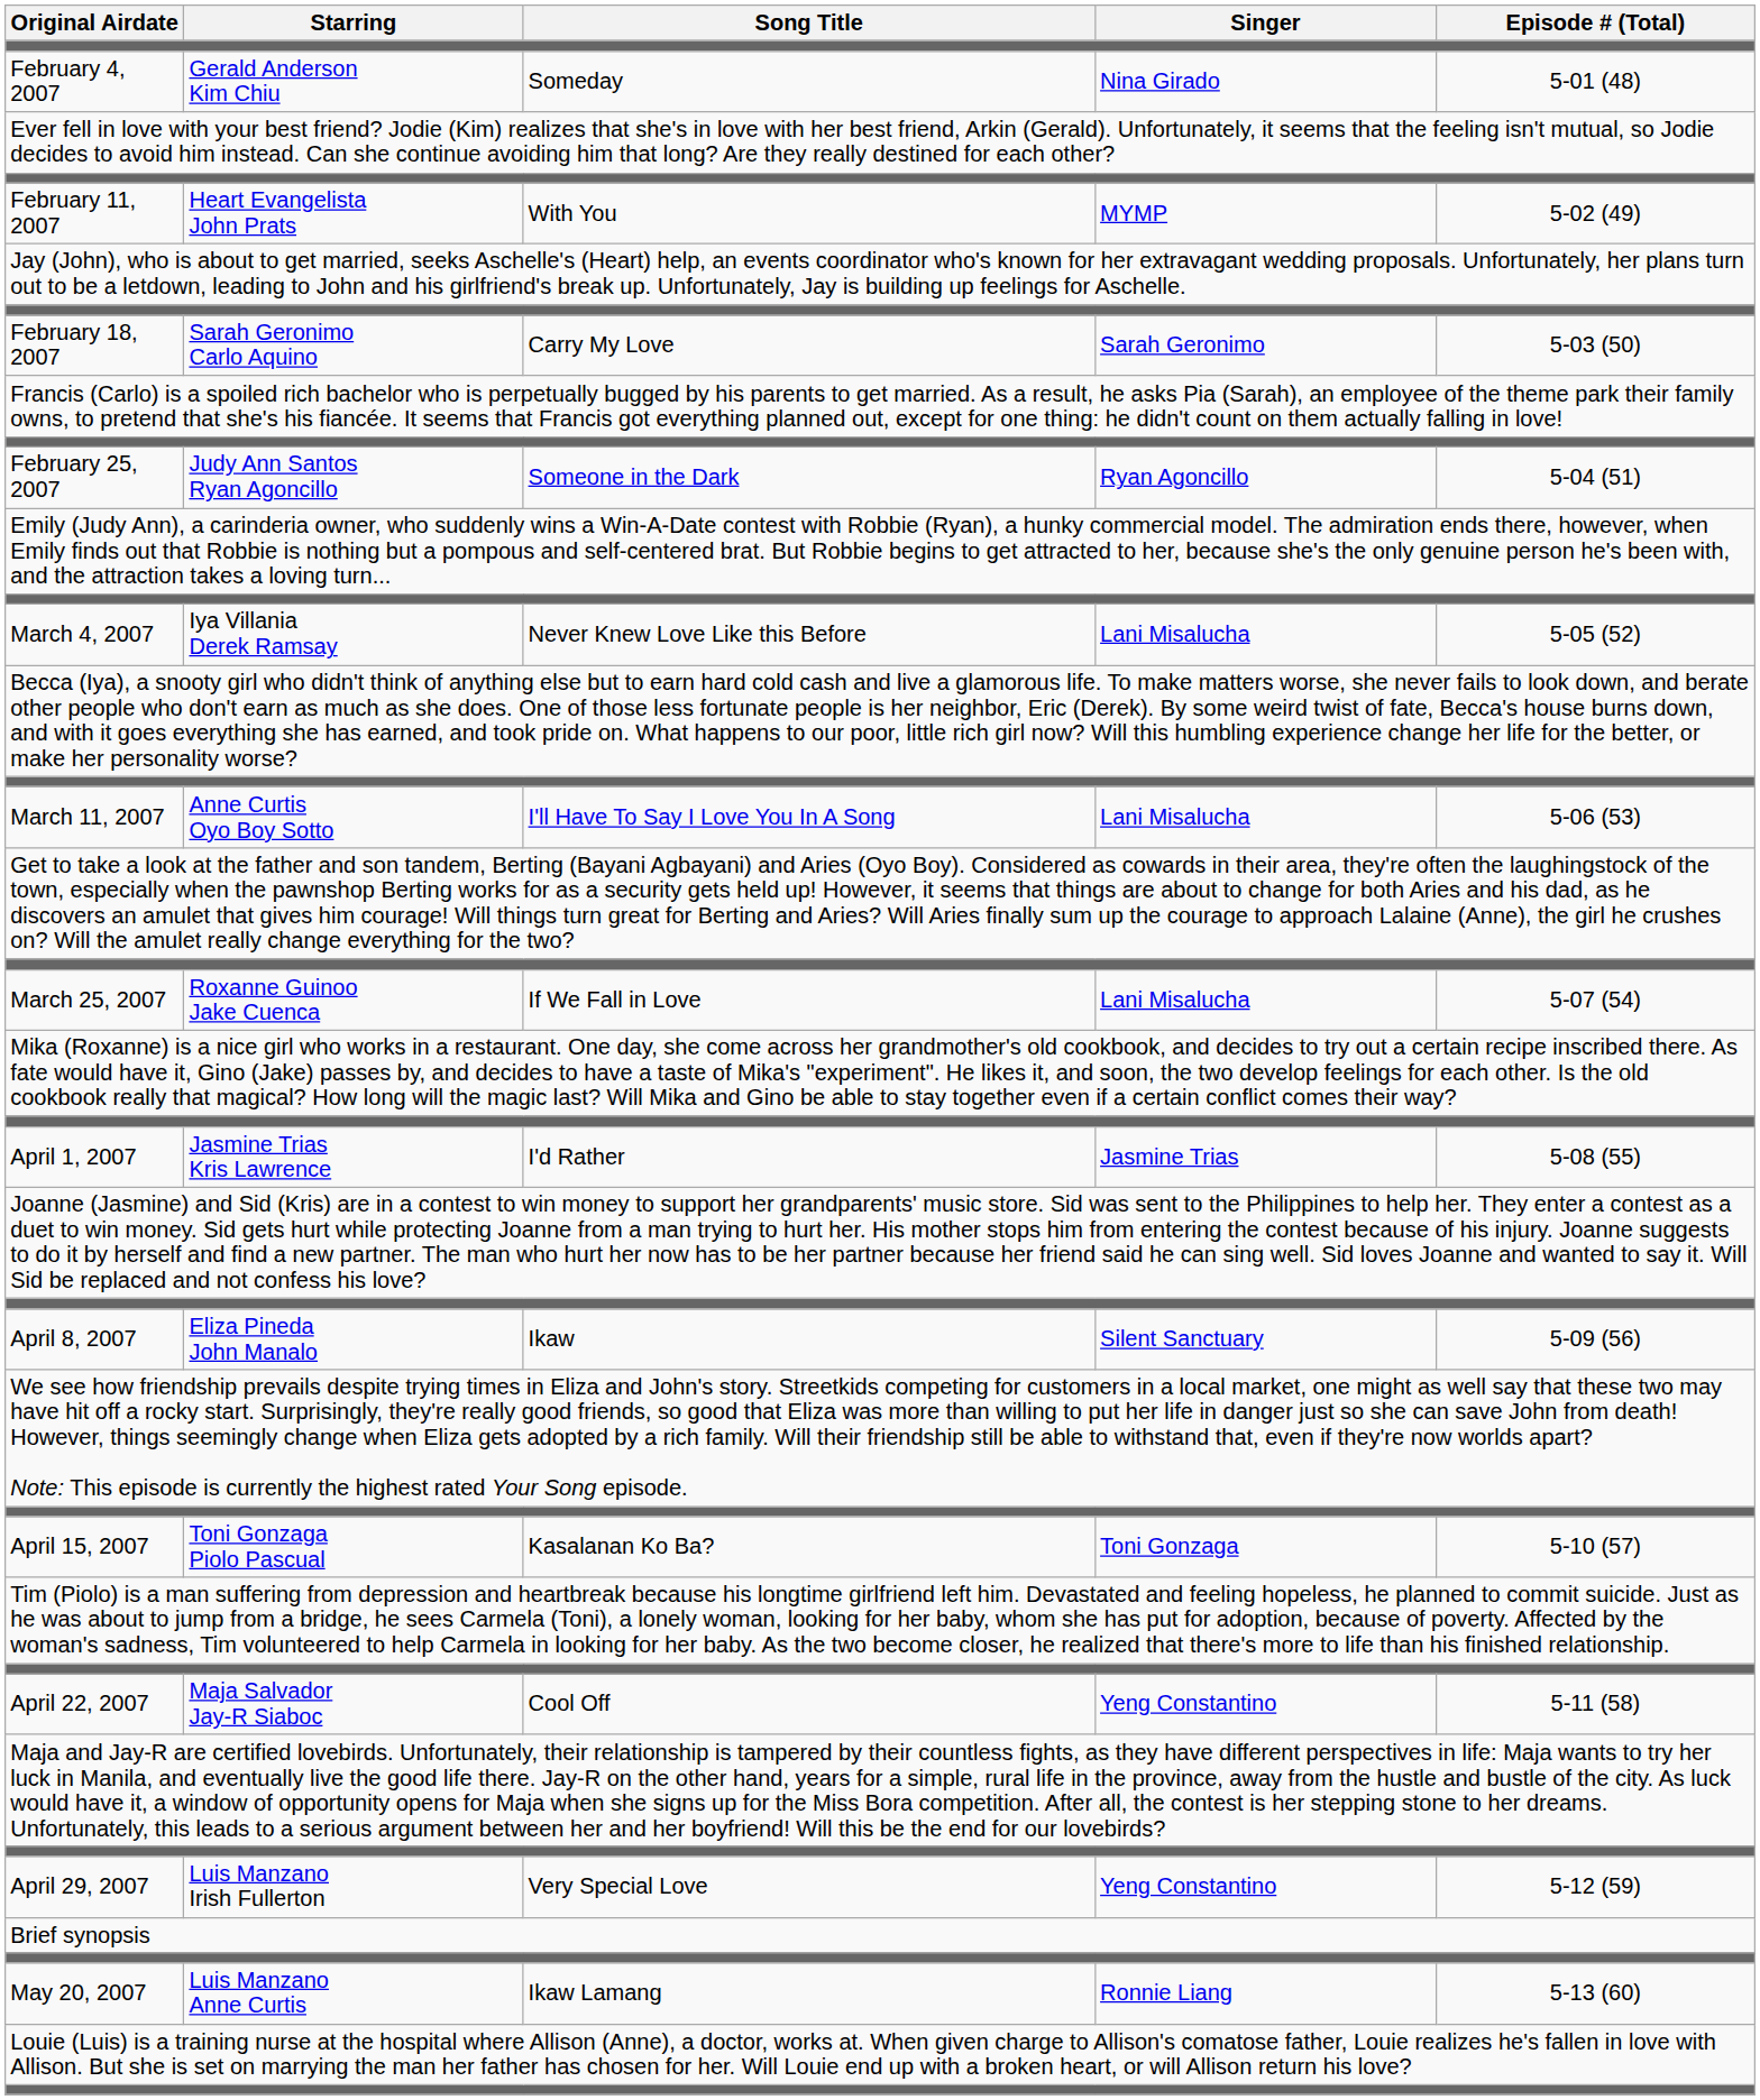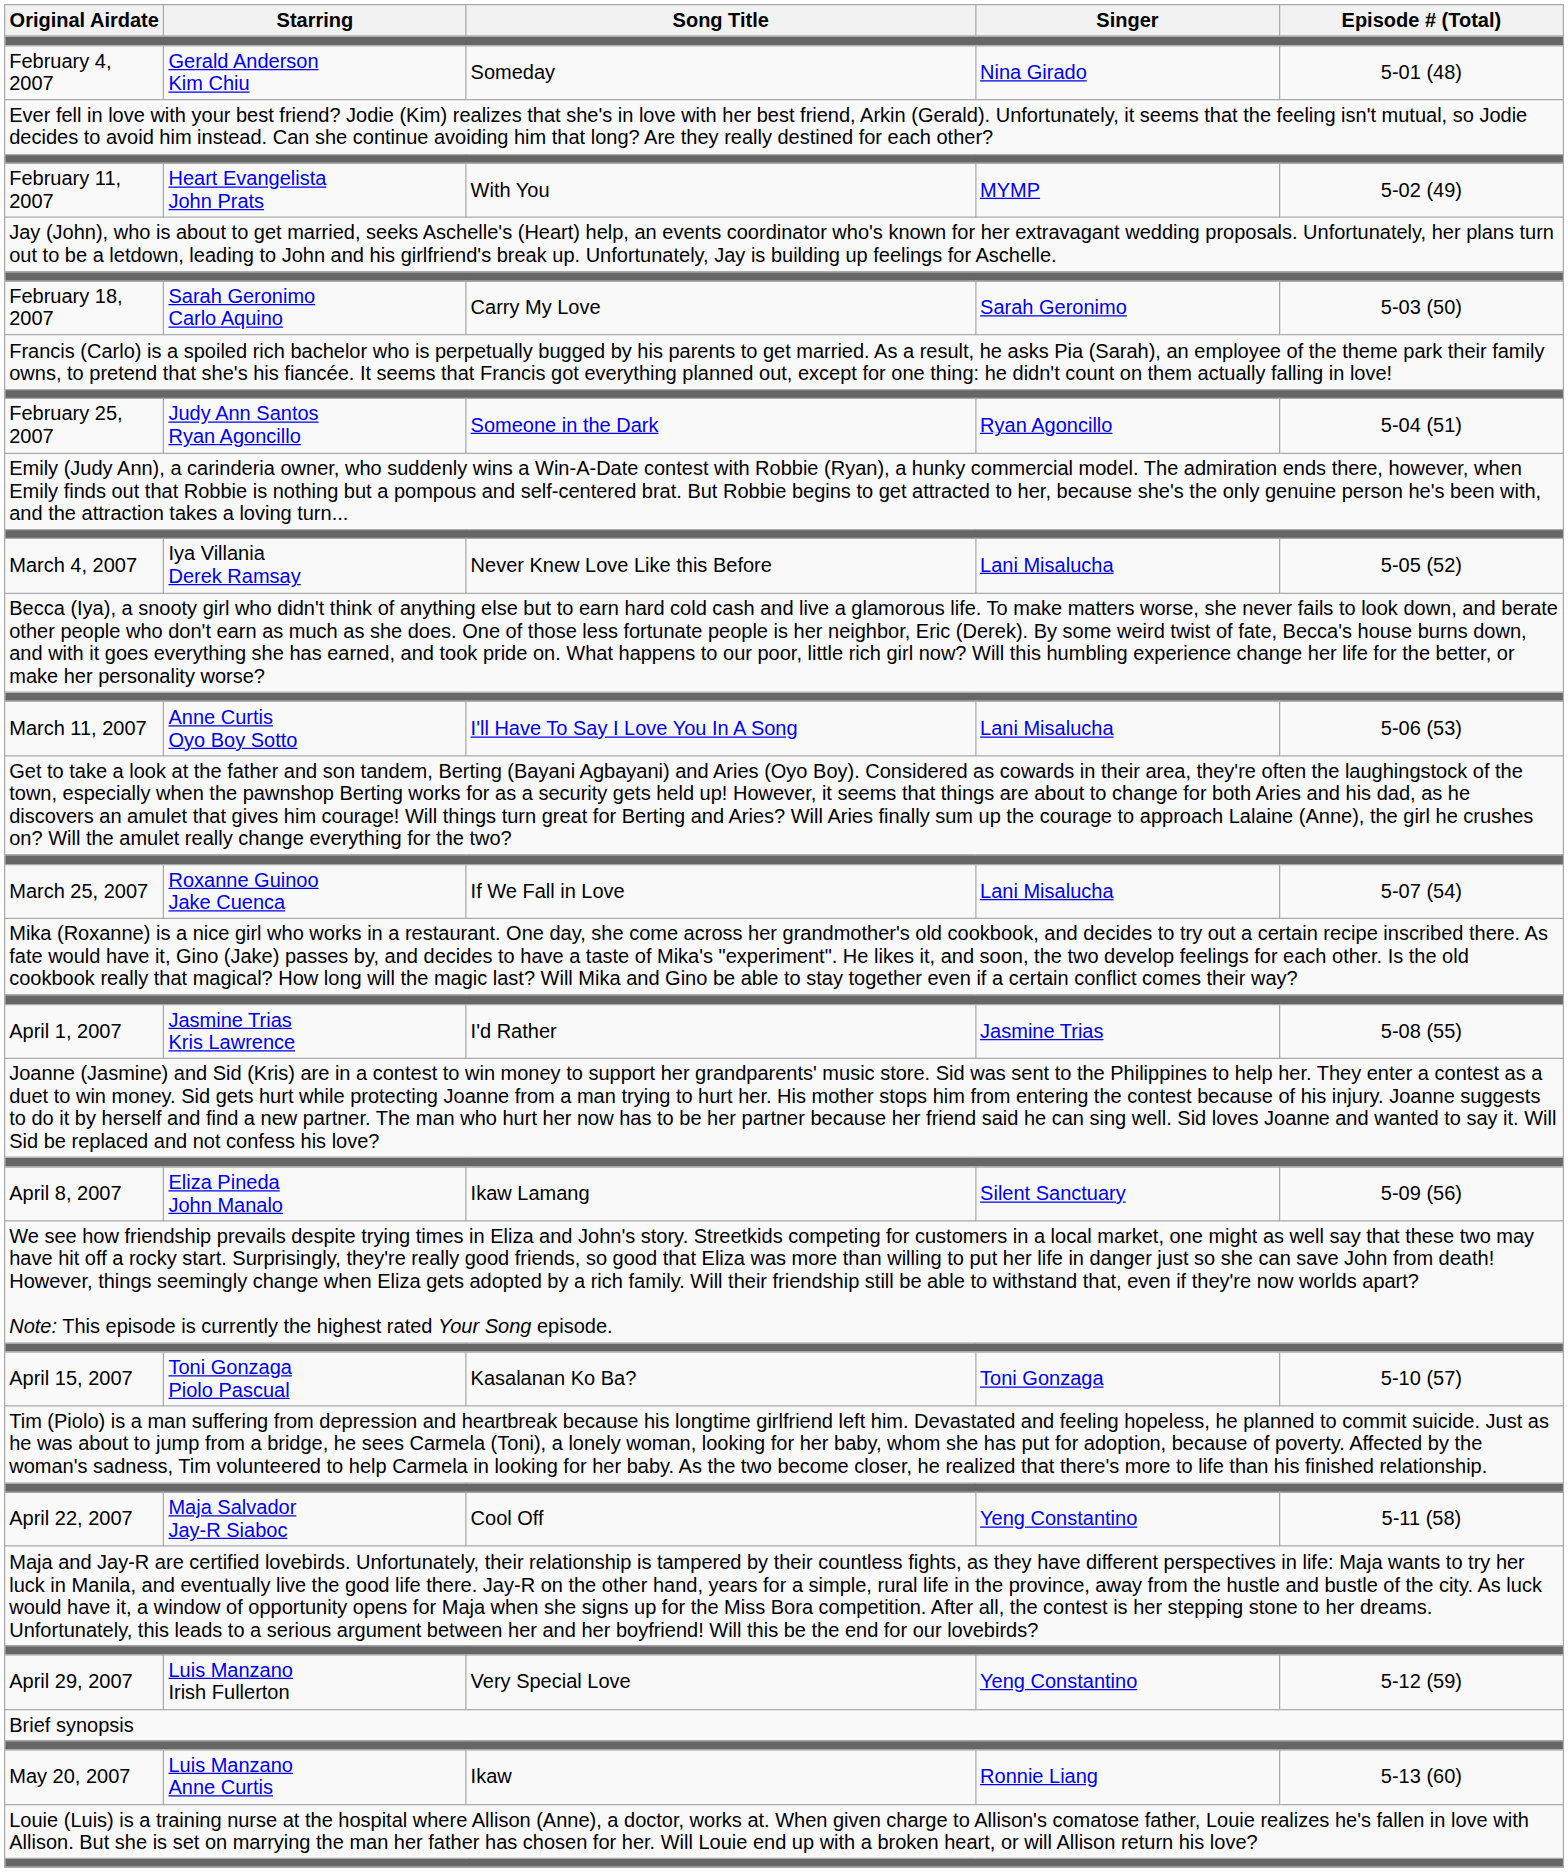 <table class="wikitable">
 <tr>
 <th width=120px>Original Airdate</th>
 <th>Starring</th>
 <th>Song Title</th>
 <th>Singer</th>
 <th>Episode # (Total)</th>
 </tr>
 <tr bgcolor="#666">
 <td colspan="6"></td>
 </tr>
 <tr>
 <td>February 4, 2007</td>
 <td><a href='#'>Gerald Anderson</a><br><a href='#'>Kim Chiu</a><br></td>
 <td>Someday</td>
 <td><a href='#'>Nina Girado</a></td>
 <td align="center">5-01 (48)</td>
 </tr>
 <tr>
 <td colspan="5">Ever fell in love with your best friend? Jodie (Kim) realizes that she's in love with her best friend, Arkin (Gerald). Unfortunately, it seems that the feeling isn't mutual, so Jodie decides to avoid him instead. Can she continue avoiding him that long? Are they really destined for each other?</td>
 </tr>
 <tr bgcolor="#666">
 <td colspan="6"></td>
 </tr>
 <tr>
 <td>February 11, 2007</td>
 <td><a href='#'>Heart Evangelista</a><br><a href='#'>John Prats</a></td>
 <td>With You</td>
 <td><a href='#'>MYMP</a></td>
 <td align="center">5-02 (49)</td>
 </tr>
 <tr>
 <td colspan="5">Jay (John), who is about to get married, seeks Aschelle's (Heart) help, an events coordinator who's known for her extravagant wedding proposals. Unfortunately, her plans turn out to be a letdown, leading to John and his girlfriend's break up. Unfortunately, Jay is building up feelings for Aschelle.</td>
 </tr>
 <tr bgcolor="#666">
 <td colspan="6"></td>
 </tr>
 <tr>
 <td>February 18, 2007</td>
 <td><a href='#'>Sarah Geronimo</a><br><a href='#'>Carlo Aquino</a></td>
 <td>Carry My Love</td>
 <td><a href='#'>Sarah Geronimo</a></td>
 <td align="center">5-03 (50)</td>
 </tr>
 <tr>
 <td colspan="5">Francis (Carlo) is a spoiled rich bachelor who is perpetually bugged by his parents to get married. As a result, he asks Pia (Sarah), an employee of the theme park their family owns, to pretend that she's his fiancée. It seems that Francis got everything planned out, except for one thing: he didn't count on them actually falling in love!</td>
 </tr>
 <tr bgcolor="#666">
 <td colspan="6"></td>
 </tr>
 <tr>
 <td>February 25, 2007</td>
 <td><a href='#'>Judy Ann Santos</a><br><a href='#'>Ryan Agoncillo</a></td>
 <td><a href='#'>Someone in the Dark</a></td>
 <td><a href='#'>Ryan Agoncillo</a></td>
 <td align="center">5-04 (51)</td>
 </tr>
 <tr>
 <td colspan="5">Emily (Judy Ann), a carinderia owner, who suddenly wins a Win-A-Date contest with Robbie (Ryan), a hunky commercial model. The admiration ends there, however, when Emily finds out that Robbie is nothing but a pompous and self-centered brat. But Robbie begins to get attracted to her, because she's the only genuine person he's been with, and the attraction takes a loving turn...</td>
 </tr>
 <tr bgcolor="#666">
 <td colspan="6"></td>
 </tr>
 <tr>
 <td>March 4, 2007</td>
 <td>Iya Villania<br><a href='#'>Derek Ramsay</a></td>
 <td>Never Knew Love Like this Before</td>
 <td><a href='#'>Lani Misalucha</a></td>
 <td align="center">5-05 (52)</td>
 </tr>
 <tr>
 <td colspan="5">Becca (Iya), a snooty girl who didn't think of anything else but to earn hard cold cash and live a glamorous life. To make matters worse, she never fails to look down, and berate other people who don't earn as much as she does. One of those less fortunate people is her neighbor, Eric (Derek). By some weird twist of fate, Becca's house burns down, and with it goes everything she has earned, and took pride on. What happens to our poor, little rich girl now? Will this humbling experience change her life for the better, or make her personality worse?</td>
 </tr>
 <tr bgcolor="#666">
 <td colspan="6"></td>
 </tr>
 <tr>
 <td>March 11, 2007</td>
 <td><a href='#'>Anne Curtis</a><br><a href='#'>Oyo Boy Sotto</a></td>
 <td><a href='#'>I'll Have To Say I Love You In A Song</a></td>
 <td><a href='#'>Lani Misalucha</a></td>
 <td align="center">5-06 (53)</td>
 </tr>
 <tr>
 <td colspan="5">Get to take a look at the father and son tandem, Berting (Bayani Agbayani) and Aries (Oyo Boy). Considered as cowards in their area, they're often the laughingstock of the town, especially when the pawnshop Berting works for as a security gets held up! However, it seems that things are about to change for both Aries and his dad, as he discovers an amulet that gives him courage! Will things turn great for Berting and Aries? Will Aries finally sum up the courage to approach Lalaine (Anne), the girl he crushes on? Will the amulet really change everything for the two?</td>
 </tr>
 <tr bgcolor="#666">
 <td colspan="6"></td>
 </tr>
 <tr>
 <td>March 25, 2007</td>
 <td><a href='#'>Roxanne Guinoo</a><br><a href='#'>Jake Cuenca</a></td>
 <td>If We Fall in Love</td>
 <td><a href='#'>Lani Misalucha</a></td>
 <td align="center">5-07 (54)</td>
 </tr>
 <tr>
 <td colspan="5">Mika (Roxanne) is a nice girl who works in a restaurant. One day, she come across her grandmother's old cookbook, and decides to try out a certain recipe inscribed there. As fate would have it, Gino (Jake) passes by, and decides to have a taste of Mika's "experiment". He likes it, and soon, the two develop feelings for each other. Is the old cookbook really that magical? How long will the magic last? Will Mika and Gino be able to stay together even if a certain conflict comes their way?</td>
 </tr>
 <tr bgcolor="#666">
 <td colspan="6"></td>
 </tr>
 <tr>
 <td>April 1, 2007</td>
 <td><a href='#'>Jasmine Trias</a><br><a href='#'>Kris Lawrence</a></td>
 <td>I'd Rather</td>
 <td><a href='#'>Jasmine Trias</a></td>
 <td align="center">5-08 (55)</td>
 </tr>
 <tr>
 <td colspan="5">Joanne (Jasmine) and Sid (Kris) are in a contest to win money to support her grandparents' music store. Sid was sent to the Philippines to help her. They enter a contest as a duet to win money. Sid gets hurt while protecting Joanne from a man trying to hurt her. His mother stops him from entering the contest because of his injury. Joanne suggests to do it by herself and find a new partner. The man who hurt her now has to be her partner because her friend said he can sing well. Sid loves Joanne and wanted to say it. Will Sid be replaced and not confess his love?</td>
 </tr>
 <tr bgcolor="#666">
 <td colspan="6"></td>
 </tr>
 <tr>
 <td>April 8, 2007</td>
 <td><a href='#'>Eliza Pineda</a><br><a href='#'>John Manalo</a></td>
-<td>Ikaw</td>
+<td>Ikaw Lamang</td>
 <td><a href='#'>Silent Sanctuary</a></td>
 <td align="center">5-09 (56)</td>
 </tr>
 <tr>
 <td colspan="5">We see how friendship prevails despite trying times in Eliza and John's story. Streetkids competing for customers in a local market, one might as well say that these two may have hit off a rocky start. Surprisingly, they're really good friends, so good that Eliza was more than willing to put her life in danger just so she can save John from death! However, things seemingly change when Eliza gets adopted by a rich family. Will their friendship still be able to withstand that, even if they're now worlds apart?<br><br><em>Note:</em> This episode is currently the highest rated <em>Your Song</em> episode.</td>
 </tr>
 <tr bgcolor="#666">
 <td colspan="6"></td>
 </tr>
 <tr>
 <td>April 15, 2007</td>
 <td><a href='#'>Toni Gonzaga</a><br><a href='#'>Piolo Pascual</a></td>
 <td>Kasalanan Ko Ba?</td>
 <td><a href='#'>Toni Gonzaga</a></td>
 <td align="center">5-10 (57)</td>
 </tr>
 <tr>
 <td colspan="5">Tim (Piolo) is a man suffering from depression and heartbreak because his longtime girlfriend left him. Devastated and feeling hopeless, he planned to commit suicide. Just as he was about to jump from a bridge, he sees Carmela (Toni), a lonely woman, looking for her baby, whom she has put for adoption, because of poverty. Affected by the woman's sadness, Tim volunteered to help Carmela in looking for her baby. As the two become closer, he realized that there's more to life than his finished relationship.</td>
 </tr>
 <tr bgcolor="#666">
 <td colspan="6"></td>
 </tr>
 <tr>
 <td>April 22, 2007</td>
 <td><a href='#'>Maja Salvador</a><br><a href='#'>Jay-R Siaboc</a></td>
 <td>Cool Off</td>
 <td><a href='#'>Yeng Constantino</a></td>
 <td align="center">5-11 (58)</td>
 </tr>
 <tr>
 <td colspan="5">Maja and Jay-R are certified lovebirds. Unfortunately, their relationship is tampered by their countless fights, as they have different perspectives in life: Maja wants to try her luck in Manila, and eventually live the good life there. Jay-R on the other hand, years for a simple, rural life in the province, away from the hustle and bustle of the city. As luck would have it, a window of opportunity opens for Maja when she signs up for the Miss Bora competition. After all, the contest is her stepping stone to her dreams. Unfortunately, this leads to a serious argument between her and her boyfriend! Will this be the end for our lovebirds?</td>
 </tr>
 <tr bgcolor="#666">
 <td colspan="6"></td>
 </tr>
 <tr>
 <td>April 29, 2007</td>
 <td><a href='#'>Luis Manzano</a><br>Irish Fullerton</td>
 <td>Very Special Love</td>
 <td><a href='#'>Yeng Constantino</a></td>
 <td align="center">5-12 (59)</td>
 </tr>
 <tr>
 <td colspan="5">Brief synopsis</td>
 </tr>
 <tr bgcolor="#666">
 <td colspan="6"></td>
 </tr>
 <tr>
 <td>May 20, 2007</td>
 <td><a href='#'>Luis Manzano</a><br><a href='#'>Anne Curtis</a></td>
-<td>Ikaw Lamang</td>
+<td>Ikaw</td>
 <td><a href='#'>Ronnie Liang</a></td>
 <td align="center">5-13 (60)</td>
 </tr>
 <tr>
 <td colspan="5">Louie (Luis) is a training nurse at the hospital where Allison (Anne), a doctor, works at. When given charge to Allison's comatose father, Louie realizes he's fallen in love with Allison. But she is set on marrying the man her father has chosen for her. Will Louie end up with a broken heart, or will Allison return his love?</td>
 </tr>
 <tr bgcolor="#666">
 <td colspan="6"></td>
 </tr>
 <tr>
 </tr>
 </table>
